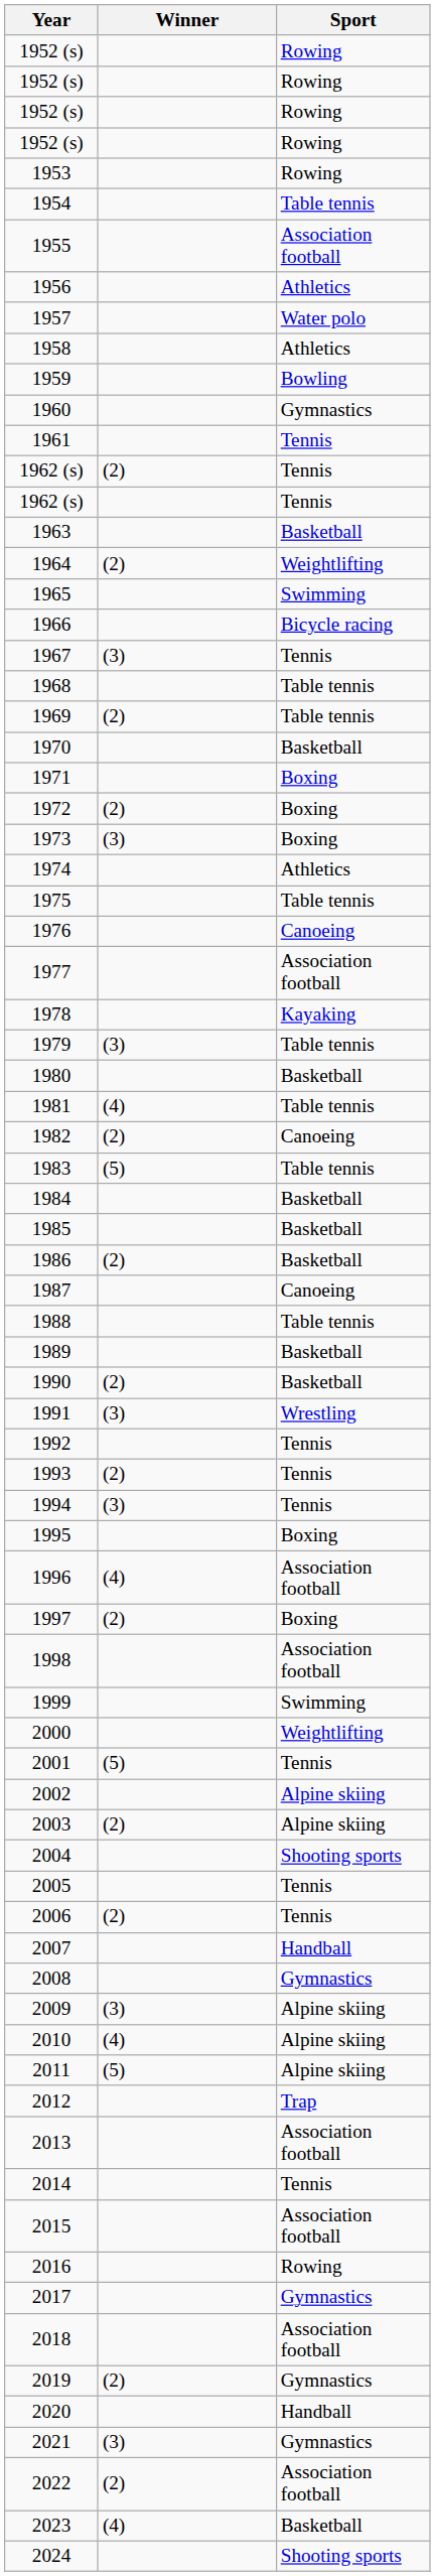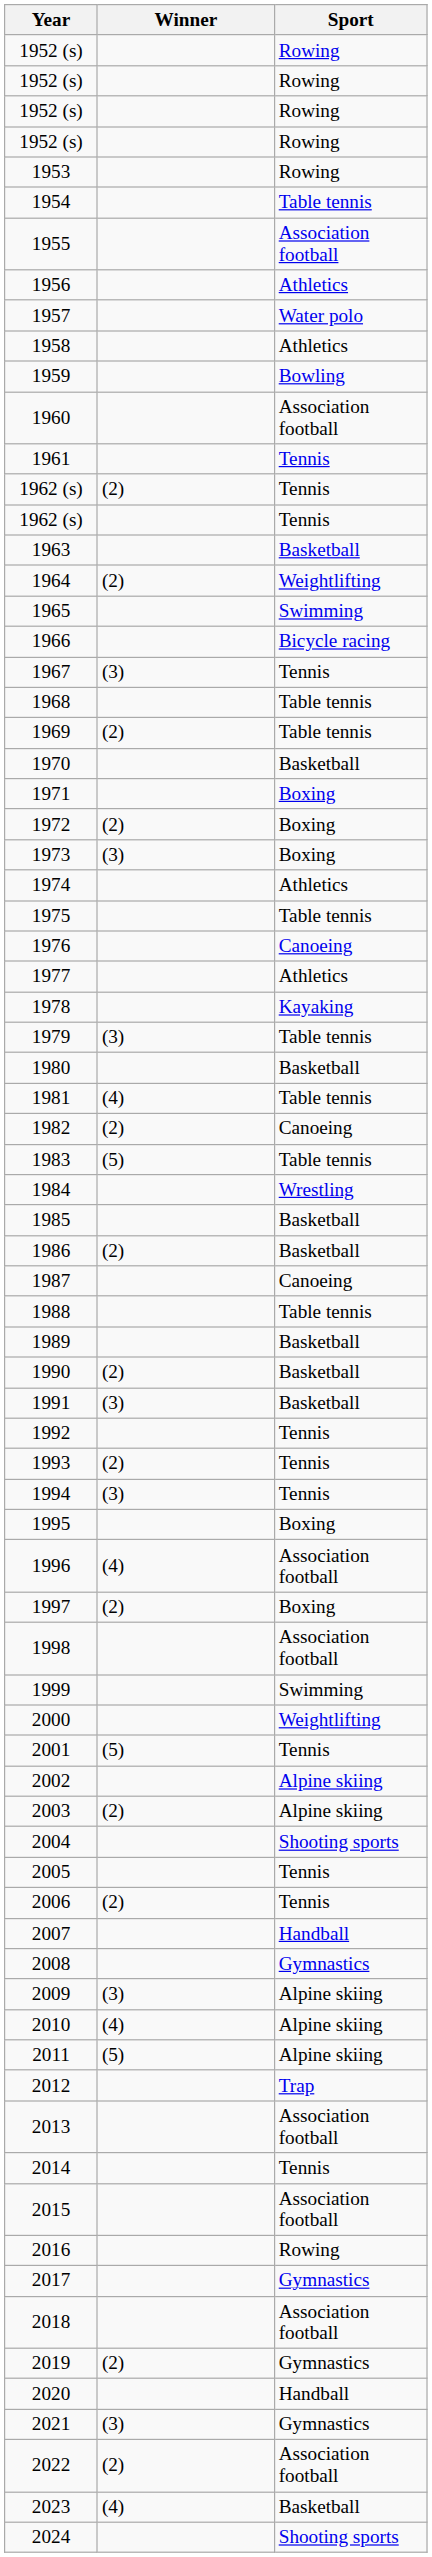 <table class="wikitable sortable">
 <tr>
 <th width="70"><strong>Year</strong></th>
 <th width="140"><strong>Winner</strong></th>
 <th width="120"><strong>Sport</strong></th>
 </tr>
 <tr>
 <td style="text-align:center;">1952 (s)</td>
 <td></td>
 <td><a href='#'>Rowing</a></td>
 </tr>
 <tr>
 <td style="text-align:center;">1952 (s)</td>
 <td></td>
 <td>Rowing</td>
 </tr>
 <tr>
 <td style="text-align:center;">1952 (s)</td>
 <td></td>
 <td>Rowing</td>
 </tr>
 <tr>
 <td style="text-align:center;">1952 (s)</td>
 <td></td>
 <td>Rowing</td>
 </tr>
 <tr>
 <td style="text-align:center;">1953</td>
 <td></td>
 <td>Rowing</td>
 </tr>
 <tr>
 <td style="text-align:center;">1954</td>
 <td></td>
 <td><a href='#'>Table tennis</a></td>
 </tr>
 <tr>
 <td style="text-align:center;">1955</td>
 <td></td>
 <td><a href='#'>Association football</a></td>
 </tr>
 <tr>
 <td style="text-align:center;">1956</td>
 <td></td>
 <td><a href='#'>Athletics</a></td>
 </tr>
 <tr>
 <td style="text-align:center;">1957</td>
 <td></td>
 <td><a href='#'>Water polo</a></td>
 </tr>
 <tr>
 <td style="text-align:center;">1958</td>
 <td></td>
 <td>Athletics</td>
 </tr>
 <tr>
 <td style="text-align:center;">1959</td>
 <td></td>
 <td><a href='#'>Bowling</a></td>
 </tr>
 <tr>
 <td style="text-align:center;">1960</td>
 <td></td>
-<td>Gymnastics</td>
+<td>Association football</td>
 </tr>
 <tr>
 <td style="text-align:center;">1961</td>
 <td></td>
 <td><a href='#'>Tennis</a></td>
 </tr>
 <tr>
 <td style="text-align:center;">1962 (s)</td>
 <td> (2)</td>
 <td>Tennis</td>
 </tr>
 <tr>
 <td style="text-align:center;">1962 (s)</td>
 <td></td>
 <td>Tennis</td>
 </tr>
 <tr>
 <td style="text-align:center;">1963</td>
 <td></td>
 <td><a href='#'>Basketball</a></td>
 </tr>
 <tr>
 <td style="text-align:center;">1964</td>
 <td> (2)</td>
 <td><a href='#'>Weightlifting</a></td>
 </tr>
 <tr>
 <td style="text-align:center;">1965</td>
 <td></td>
 <td><a href='#'>Swimming</a></td>
 </tr>
 <tr>
 <td style="text-align:center;">1966</td>
 <td></td>
 <td><a href='#'>Bicycle racing</a></td>
 </tr>
 <tr>
 <td style="text-align:center;">1967</td>
 <td> (3)</td>
 <td>Tennis</td>
 </tr>
 <tr>
 <td style="text-align:center;">1968</td>
 <td></td>
 <td>Table tennis</td>
 </tr>
 <tr>
 <td style="text-align:center;">1969</td>
 <td> (2)</td>
 <td>Table tennis</td>
 </tr>
 <tr>
 <td style="text-align:center;">1970</td>
 <td></td>
 <td>Basketball</td>
 </tr>
 <tr>
 <td style="text-align:center;">1971</td>
 <td></td>
 <td><a href='#'>Boxing</a></td>
 </tr>
 <tr>
 <td style="text-align:center;">1972</td>
 <td> (2)</td>
 <td>Boxing</td>
 </tr>
 <tr>
 <td style="text-align:center;">1973</td>
 <td> (3)</td>
 <td>Boxing</td>
 </tr>
 <tr>
 <td style="text-align:center;">1974</td>
 <td></td>
 <td>Athletics</td>
 </tr>
 <tr>
 <td style="text-align:center;">1975</td>
 <td></td>
 <td>Table tennis</td>
 </tr>
 <tr>
 <td style="text-align:center;">1976</td>
 <td></td>
 <td><a href='#'>Canoeing</a></td>
 </tr>
 <tr>
 <td style="text-align:center;">1977</td>
 <td></td>
-<td>Association football</td>
+<td>Athletics</td>
 </tr>
 <tr>
 <td style="text-align:center;">1978</td>
 <td></td>
 <td><a href='#'>Kayaking</a></td>
 </tr>
 <tr>
 <td style="text-align:center;">1979</td>
 <td> (3)</td>
 <td>Table tennis</td>
 </tr>
 <tr>
 <td style="text-align:center;">1980</td>
 <td></td>
 <td>Basketball</td>
 </tr>
 <tr>
 <td style="text-align:center;">1981</td>
 <td> (4)</td>
 <td>Table tennis</td>
 </tr>
 <tr>
 <td style="text-align:center;">1982</td>
 <td> (2)</td>
 <td>Canoeing</td>
 </tr>
 <tr>
 <td style="text-align:center;">1983</td>
 <td> (5)</td>
 <td>Table tennis</td>
 </tr>
 <tr>
 <td style="text-align:center;">1984</td>
 <td></td>
-<td>Basketball</td>
+<td><a href='#'>Wrestling</a></td>
 </tr>
 <tr>
 <td style="text-align:center;">1985</td>
 <td></td>
 <td>Basketball</td>
 </tr>
 <tr>
 <td style="text-align:center;">1986</td>
 <td> (2)</td>
 <td>Basketball</td>
 </tr>
 <tr>
 <td style="text-align:center;">1987</td>
 <td></td>
 <td>Canoeing</td>
 </tr>
 <tr>
 <td style="text-align:center;">1988</td>
 <td></td>
 <td>Table tennis</td>
 </tr>
 <tr>
 <td style="text-align:center;">1989</td>
 <td></td>
 <td>Basketball</td>
 </tr>
 <tr>
 <td style="text-align:center;">1990</td>
 <td> (2)</td>
 <td>Basketball</td>
 </tr>
 <tr>
 <td style="text-align:center;">1991</td>
 <td> (3)</td>
-<td><a href='#'>Wrestling</a></td>
+<td>Basketball</td>
 </tr>
 <tr>
 <td style="text-align:center;">1992</td>
 <td></td>
 <td>Tennis</td>
 </tr>
 <tr>
 <td style="text-align:center;">1993</td>
 <td> (2)</td>
 <td>Tennis</td>
 </tr>
 <tr>
 <td style="text-align:center;">1994</td>
 <td> (3)</td>
 <td>Tennis</td>
 </tr>
 <tr>
 <td style="text-align:center;">1995</td>
 <td></td>
 <td>Boxing</td>
 </tr>
 <tr>
 <td style="text-align:center;">1996</td>
 <td> (4)</td>
 <td>Association football</td>
 </tr>
 <tr>
 <td style="text-align:center;">1997</td>
 <td> (2)</td>
 <td>Boxing</td>
 </tr>
 <tr>
 <td style="text-align:center;">1998</td>
 <td></td>
 <td>Association football</td>
 </tr>
 <tr>
 <td style="text-align:center;">1999</td>
 <td></td>
 <td>Swimming</td>
 </tr>
 <tr>
 <td style="text-align:center;">2000</td>
 <td></td>
 <td><a href='#'>Weightlifting</a></td>
 </tr>
 <tr>
 <td style="text-align:center;">2001</td>
 <td> (5)</td>
 <td>Tennis</td>
 </tr>
 <tr>
 <td style="text-align:center;">2002</td>
 <td></td>
 <td><a href='#'>Alpine skiing</a></td>
 </tr>
 <tr>
 <td style="text-align:center;">2003</td>
 <td> (2)</td>
 <td>Alpine skiing</td>
 </tr>
 <tr>
 <td style="text-align:center;">2004</td>
 <td></td>
 <td><a href='#'>Shooting sports</a></td>
 </tr>
 <tr>
 <td style="text-align:center;">2005</td>
 <td></td>
 <td>Tennis</td>
 </tr>
 <tr>
 <td style="text-align:center;">2006</td>
 <td> (2)</td>
 <td>Tennis</td>
 </tr>
 <tr>
 <td style="text-align:center;">2007</td>
 <td></td>
 <td><a href='#'>Handball</a></td>
 </tr>
 <tr>
 <td style="text-align:center;">2008</td>
 <td></td>
 <td><a href='#'>Gymnastics</a></td>
 </tr>
 <tr>
 <td style="text-align:center;">2009</td>
 <td> (3)</td>
 <td>Alpine skiing</td>
 </tr>
 <tr>
 <td style="text-align:center;">2010</td>
 <td> (4)</td>
 <td>Alpine skiing</td>
 </tr>
 <tr>
 <td style="text-align:center;">2011</td>
 <td> (5)</td>
 <td>Alpine skiing</td>
 </tr>
 <tr>
 <td style="text-align:center;">2012</td>
 <td></td>
 <td><a href='#'>Trap</a></td>
 </tr>
 <tr>
 <td style="text-align:center;">2013</td>
 <td></td>
 <td>Association football</td>
 </tr>
 <tr>
 <td style="text-align:center;">2014</td>
 <td></td>
 <td>Tennis</td>
 </tr>
 <tr>
 <td style="text-align:center;">2015</td>
 <td></td>
 <td>Association football</td>
 </tr>
 <tr>
 <td style="text-align:center;">2016</td>
 <td></td>
 <td>Rowing</td>
 </tr>
 <tr>
 <td style="text-align:center;">2017</td>
 <td></td>
 <td><a href='#'>Gymnastics</a></td>
 </tr>
 <tr>
 <td style="text-align:center;">2018</td>
 <td></td>
 <td>Association football</td>
 </tr>
 <tr>
 <td style="text-align:center;">2019</td>
 <td> (2)</td>
 <td>Gymnastics</td>
 </tr>
 <tr>
 <td style="text-align:center;">2020</td>
 <td></td>
 <td>Handball</td>
 </tr>
 <tr>
 <td style="text-align:center;">2021</td>
 <td> (3)</td>
 <td>Gymnastics</td>
 </tr>
 <tr>
 <td style="text-align:center;">2022</td>
 <td> (2)</td>
 <td>Association football</td>
 </tr>
 <tr>
 <td style="text-align:center;">2023</td>
 <td> (4)</td>
 <td>Basketball</td>
 </tr>
 <tr>
 <td style="text-align:center;">2024</td>
 <td></td>
 <td><a href='#'>Shooting sports</a></td>
 </tr>
 </table>
